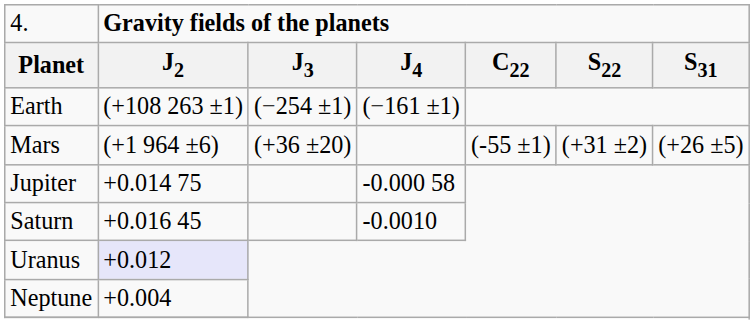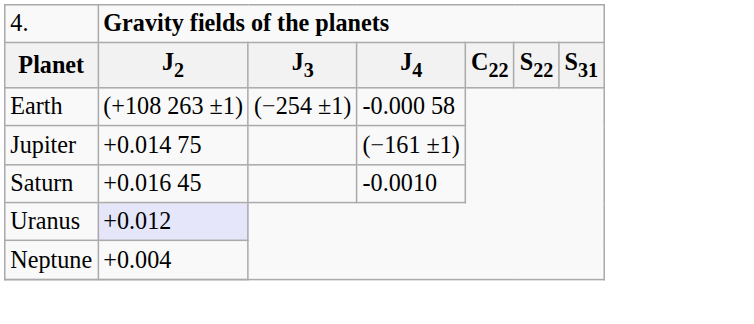 <table class="wikitable">
 <tr>
 <td>4.</td>
 <td colspan=6><strong>Gravity fields of the planets</strong></td>
 </tr>
 <tr>
 <th>Planet</th>
 <th>J<sub>2</sub></th>
 <th>J<sub>3</sub></th>
 <th>J<sub>4</sub></th>
 <th>C<sub>22</sub></th>
 <th>S<sub>22</sub></th>
 <th>S<sub>31</sub></th>
 </tr>
 <tr>
 <td>Earth</td>
 <td>(+108 263 ±1)</td>
 <td>(−254 ±1)</td>
-<td>(−161 ±1)</td>
-</tr>
-<tr>
-<td>Mars</td>
-<td>(+1 964 ±6)</td>
-<td>(+36 ±20)</td>
-<td></td>
-<td>(-55 ±1)</td>
-<td>(+31 ±2)</td>
-<td>(+26 ±5)</td>
+<td>-0.000 58</td>
 </tr>
 <tr>
 <td>Jupiter</td>
 <td>+0.014 75</td>
 <td></td>
-<td>-0.000 58</td>
+<td>(−161 ±1)</td>
 </tr>
 <tr>
 <td>Saturn</td>
 <td>+0.016 45</td>
 <td></td>
 <td>-0.0010</td>
 </tr>
 <tr>
 <td>Uranus</td>
 <td style="background: lavender;">+0.012</td>
 </tr>
 <tr>
 <td>Neptune</td>
 <td>+0.004</td>
 </tr>
 <tr>
 </tr>
 </table>
